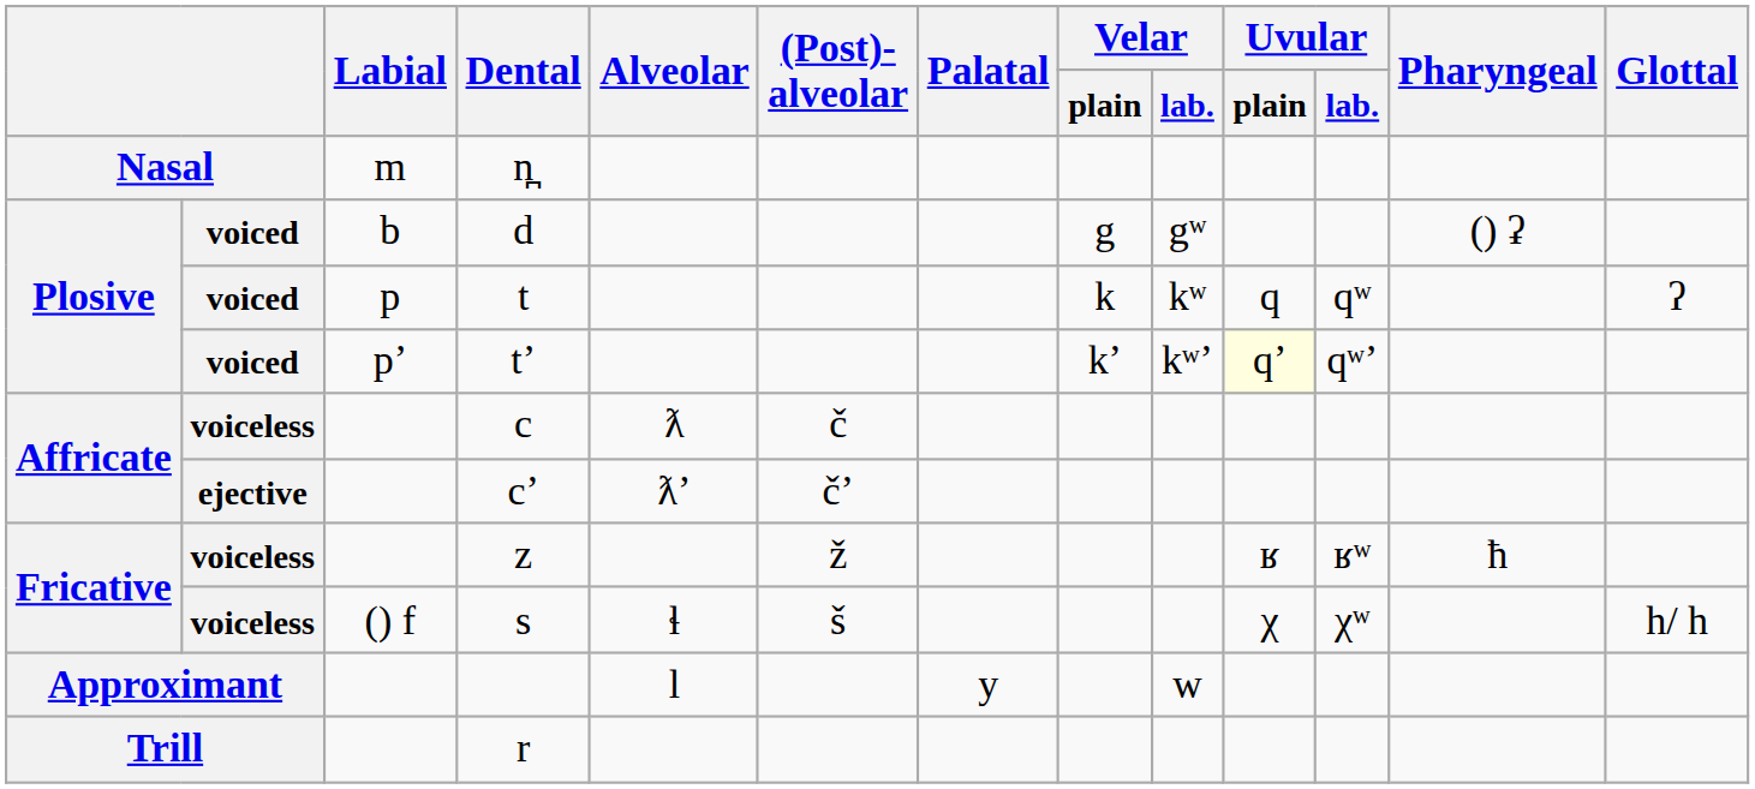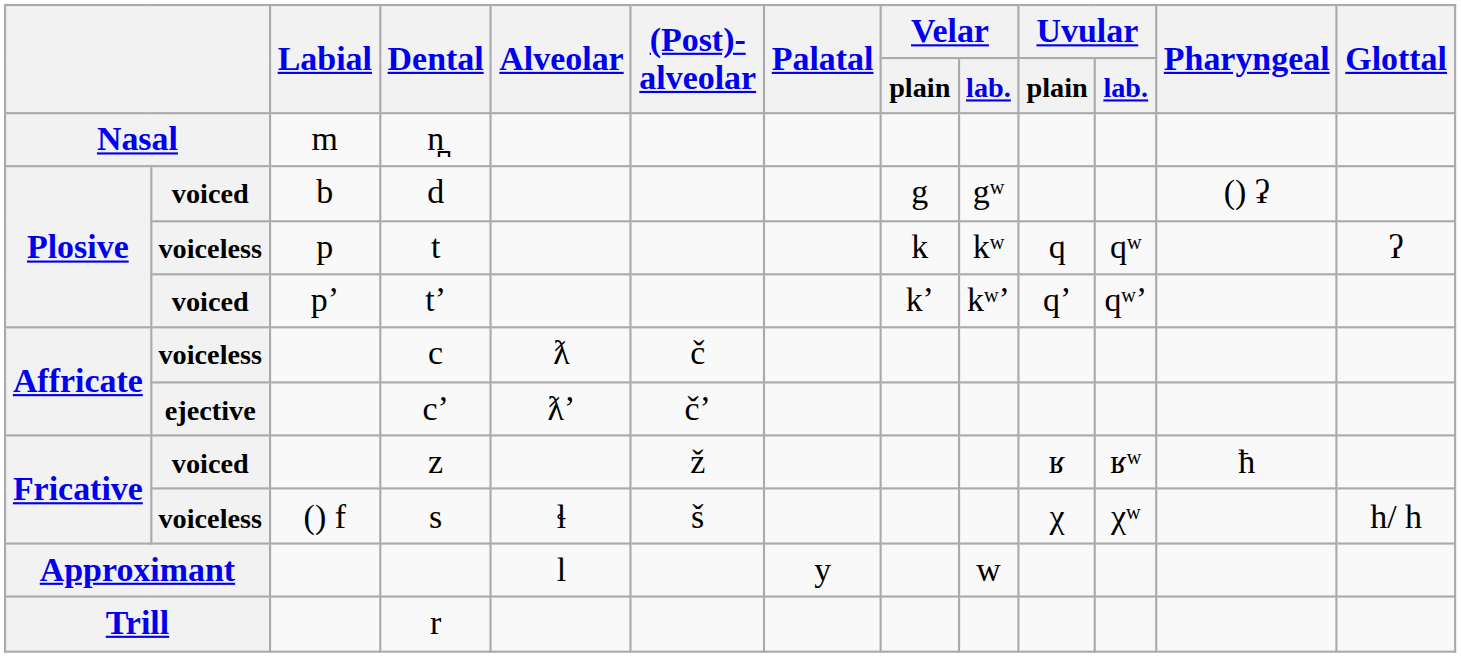 <table class="wikitable">
 <tr>
 <th colspan=2 rowspan=2></th>
 <th rowspan=2><a href='#'>Labial</a></th>
 <th rowspan=2><a href='#'>Dental</a></th>
 <th rowspan=2><a href='#'>Alveolar</a></th>
 <th rowspan=2><a href='#'>(Post)-<br>alveolar</a></th>
 <th rowspan=2><a href='#'>Palatal</a></th>
 <th colspan=2><a href='#'>Velar</a></th>
 <th colspan=2><a href='#'>Uvular</a></th>
 <th rowspan=2><a href='#'>Pharyngeal</a></th>
 <th rowspan=2><a href='#'>Glottal</a></th>
 </tr>
 <tr>
 <th><small>plain</small></th>
 <th><small><a href='#'>lab.</a></small></th>
 <th><small>plain</small></th>
 <th><small><a href='#'>lab.</a></small></th>
 </tr>
 <tr align=center>
 <th colspan=2><a href='#'>Nasal</a></th>
 <td> m</td>
 <td> n̪</td>
 <td></td>
 <td></td>
 <td></td>
 <td></td>
 <td></td>
 <td></td>
 <td></td>
 <td></td>
 <td></td>
 </tr>
 <tr align=center>
 <th rowspan=3><a href='#'>Plosive</a></th>
 <th><small>voiced</small></th>
 <td> b</td>
 <td> d</td>
 <td></td>
 <td></td>
 <td></td>
 <td> g</td>
 <td> gʷ</td>
 <td></td>
 <td></td>
 <td>() ʡ</td>
 <td></td>
 </tr>
 <tr align=center>
-<th><small>voiced</small></th>
+<th><small>voiceless</small></th>
 <td> p</td>
 <td> t</td>
 <td></td>
 <td></td>
 <td></td>
 <td> k</td>
 <td> kʷ</td>
 <td> q</td>
 <td> qʷ</td>
 <td></td>
 <td> ʔ</td>
 </tr>
 <tr align=center>
 <th><small>voiced</small></th>
 <td> pʼ</td>
 <td> tʼ</td>
 <td></td>
 <td></td>
 <td></td>
 <td> kʼ</td>
 <td> kʷʼ</td>
-<td style="background: lightyellow;"> qʼ</td>
+<td> qʼ</td>
 <td> qʷʼ</td>
 <td></td>
 <td></td>
 </tr>
 <tr align=center>
 <th rowspan=2><a href='#'>Affricate</a></th>
 <th><small>voiceless</small></th>
 <td></td>
 <td> c</td>
 <td> ƛ</td>
 <td> č</td>
 <td></td>
 <td></td>
 <td></td>
 <td></td>
 <td></td>
 <td></td>
 <td></td>
 </tr>
 <tr align=center>
 <th><small>ejective</small></th>
 <td></td>
 <td> cʼ</td>
 <td> ƛʼ</td>
 <td> čʼ</td>
 <td></td>
 <td></td>
 <td></td>
 <td></td>
 <td></td>
 <td></td>
 <td></td>
 </tr>
 <tr align=center>
 <th rowspan=2><a href='#'>Fricative</a></th>
-<th><small>voiceless</small></th>
+<th><small>voiced</small></th>
 <td></td>
 <td> z</td>
 <td></td>
 <td> ž</td>
 <td></td>
 <td></td>
 <td></td>
 <td> ʁ</td>
 <td> ʁʷ</td>
 <td> ħ</td>
 <td></td>
 </tr>
 <tr align=center>
 <th><small>voiceless</small></th>
 <td>() f</td>
 <td> s</td>
 <td> ɬ</td>
 <td> š</td>
 <td></td>
 <td></td>
 <td></td>
 <td> χ</td>
 <td> χʷ</td>
 <td></td>
 <td /{{IPAlink>h/ h</td>
 </tr>
 <tr align=center>
 <th colspan=2><a href='#'>Approximant</a></th>
 <td></td>
 <td></td>
 <td> l</td>
 <td></td>
 <td> y</td>
 <td></td>
 <td> w</td>
 <td></td>
 <td></td>
 <td></td>
 <td></td>
 </tr>
 <tr align=center>
 <th colspan=2><a href='#'>Trill</a></th>
 <td></td>
 <td> r</td>
 <td></td>
 <td></td>
 <td></td>
 <td></td>
 <td></td>
 <td></td>
 <td></td>
 <td></td>
 <td></td>
 </tr>
 </table>
